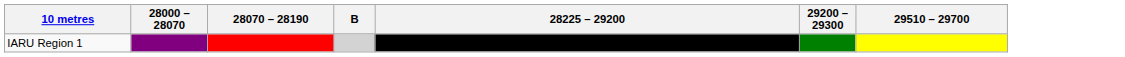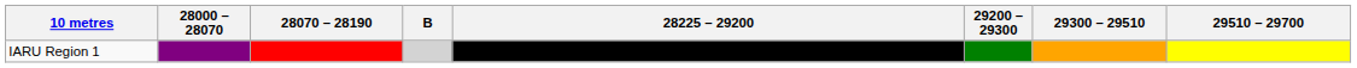 <table class="wikitable" style="font-size:70%">
 <tr>
 <th width=120px><a href='#'>10 metres</a></th>
 <th width= 70px>28000 – 28070</th>
 <th width=120px>28070 – 28190</th>
 <th width= 35px>B</th>
 <th width=415px>28225 – 29200</th>
 <th width= 50px>29200 – 29300</th>
+<th width=105px>29300 – 29510</th>
 <th width=145px>29510 – 29700</th>
 </tr>
 <tr>
 <td>IARU Region 1</td>
 <td style="background-color: purple"></td>
 <td style="background-color: red"></td>
 <td style="background-color: lightgrey"></td>
 <td style="background-color: black"></td>
 <td style="background-color: green"></td>
+<td style="background-color: orange"></td>
 <td style="background-color: yellow"></td>
 </tr>
 </table>
